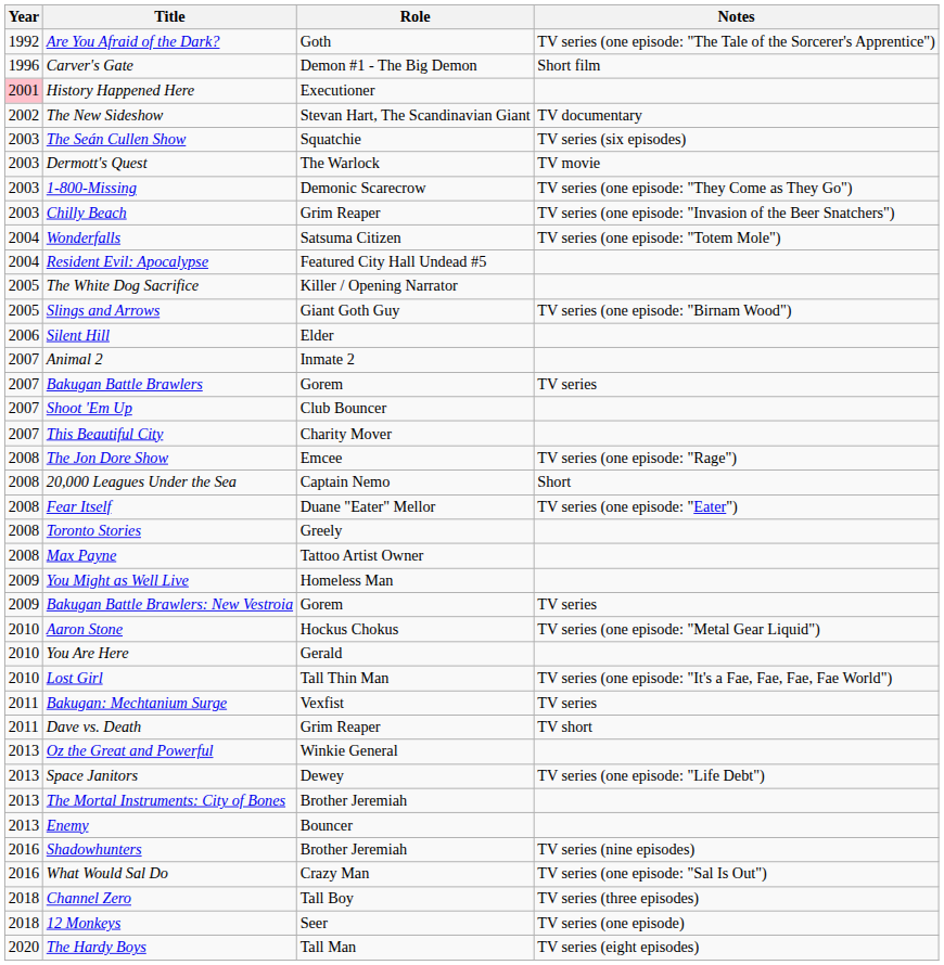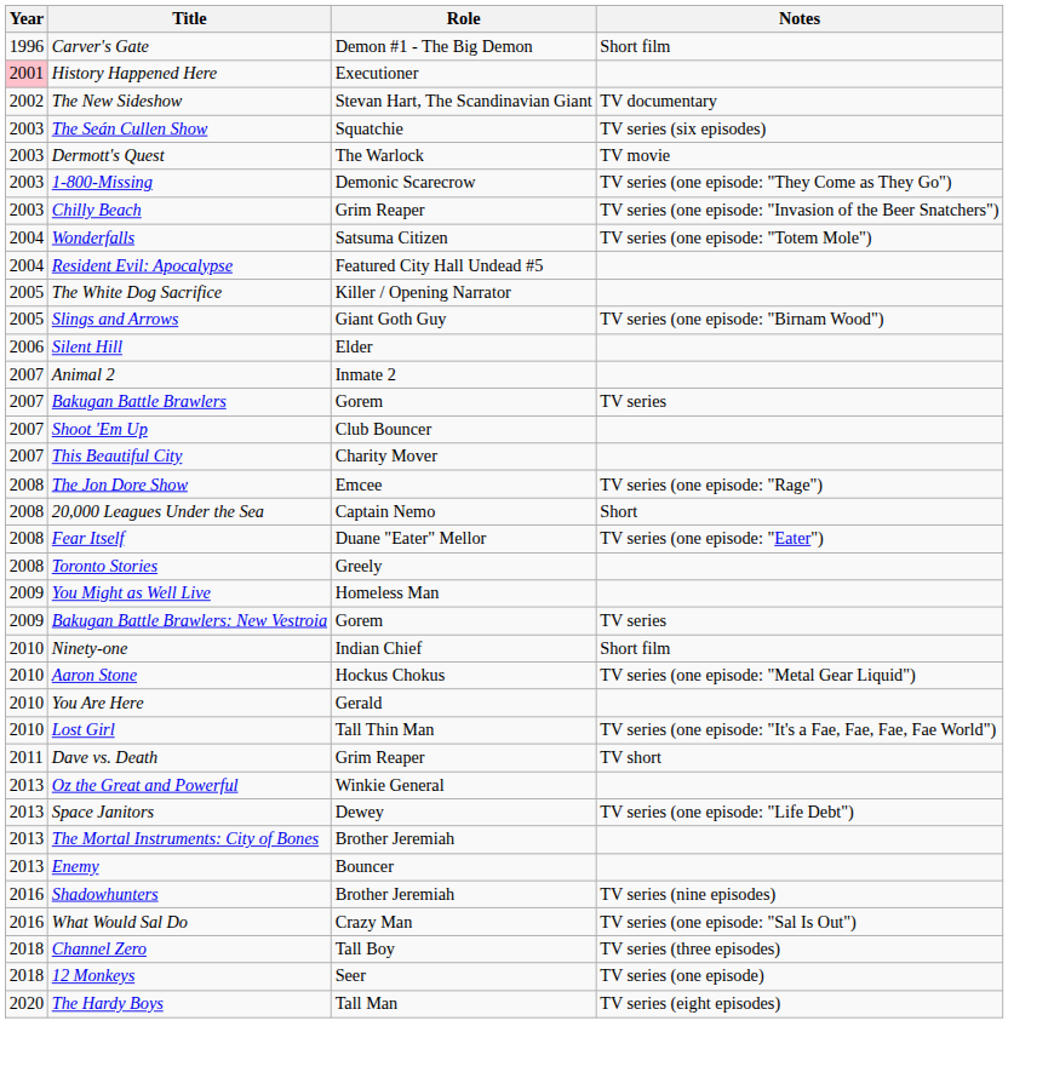 <table class="wikitable sortable">
 <tr>
 <th>Year</th>
 <th>Title</th>
 <th>Role</th>
 <th class="unsortable">Notes</th>
-</tr>
-<tr>
-<td>1992</td>
-<td><em><a href='#'>Are You Afraid of the Dark?</a></em></td>
-<td>Goth</td>
-<td>TV series (one episode: "The Tale of the Sorcerer's Apprentice")</td>
 </tr>
 <tr>
 <td>1996</td>
 <td><em>Carver's Gate</em></td>
 <td>Demon #1 - The Big Demon</td>
 <td>Short film</td>
 </tr>
 <tr>
 <td style="background: pink;">2001</td>
 <td><em>History Happened Here</em></td>
 <td>Executioner</td>
 <td></td>
 </tr>
 <tr>
 <td>2002</td>
 <td data-sort-value="New Sideshow, The"><em>The New Sideshow</em></td>
 <td>Stevan Hart, The Scandinavian Giant</td>
 <td>TV documentary</td>
 </tr>
 <tr>
 <td>2003</td>
 <td data-sort-value="Seán Cullen Show, The"><em><a href='#'>The Seán Cullen Show</a></em></td>
 <td>Squatchie</td>
 <td>TV series (six episodes)</td>
 </tr>
 <tr>
 <td>2003</td>
 <td><em>Dermott's Quest</em></td>
 <td>The Warlock</td>
 <td>TV movie</td>
 </tr>
 <tr>
 <td>2003</td>
 <td><em><a href='#'>1-800-Missing</a></em></td>
 <td>Demonic Scarecrow</td>
 <td>TV series (one episode: "They Come as They Go")</td>
 </tr>
 <tr>
 <td>2003</td>
 <td><em><a href='#'>Chilly Beach</a></em></td>
 <td>Grim Reaper</td>
 <td>TV series (one episode: "Invasion of the Beer Snatchers")</td>
 </tr>
 <tr>
 <td>2004</td>
 <td><em><a href='#'>Wonderfalls</a></em></td>
 <td>Satsuma Citizen</td>
 <td>TV series (one episode: "Totem Mole")</td>
 </tr>
 <tr>
 <td>2004</td>
 <td><em><a href='#'>Resident Evil: Apocalypse</a></em></td>
 <td>Featured City Hall Undead #5</td>
 <td></td>
 </tr>
 <tr>
 <td>2005</td>
 <td data-sort-value="White Dog Sacrifice, The"><em>The White Dog Sacrifice</em></td>
 <td>Killer / Opening Narrator</td>
 <td></td>
 </tr>
 <tr>
 <td>2005</td>
 <td><em><a href='#'>Slings and Arrows</a></em></td>
 <td>Giant Goth Guy</td>
 <td>TV series (one episode: "Birnam Wood")</td>
 </tr>
 <tr>
 <td>2006</td>
 <td><em><a href='#'>Silent Hill</a></em></td>
 <td>Elder</td>
 <td></td>
 </tr>
 <tr>
 <td>2007</td>
 <td><em>Animal 2</em></td>
 <td>Inmate 2</td>
 <td></td>
 </tr>
 <tr>
 <td>2007</td>
 <td><em><a href='#'>Bakugan Battle Brawlers</a></em></td>
 <td>Gorem</td>
 <td>TV series</td>
 </tr>
 <tr>
 <td>2007</td>
 <td><em><a href='#'>Shoot 'Em Up</a></em></td>
 <td>Club Bouncer</td>
 <td></td>
 </tr>
 <tr>
 <td>2007</td>
 <td><em><a href='#'>This Beautiful City</a></em></td>
 <td>Charity Mover</td>
 <td></td>
 </tr>
 <tr>
 <td>2008</td>
 <td data-sort-value="Jon Dore Show, The"><em><a href='#'>The Jon Dore Show</a></em></td>
 <td>Emcee</td>
 <td>TV series (one episode: "Rage")</td>
 </tr>
 <tr>
 <td>2008</td>
 <td><em>20,000 Leagues Under the Sea</em></td>
 <td>Captain Nemo</td>
 <td>Short</td>
 </tr>
 <tr>
 <td>2008</td>
 <td><em><a href='#'>Fear Itself</a></em></td>
 <td>Duane "Eater" Mellor</td>
 <td>TV series (one episode: "<a href='#'>Eater</a>")</td>
 </tr>
 <tr>
 <td>2008</td>
 <td><em><a href='#'>Toronto Stories</a></em></td>
 <td>Greely</td>
 <td></td>
 </tr>
 <tr>
-<td>2008</td>
-<td><em><a href='#'>Max Payne</a></em></td>
-<td>Tattoo Artist Owner</td>
-<td></td>
-</tr>
-<tr>
 <td>2009</td>
 <td><em><a href='#'>You Might as Well Live</a></em></td>
 <td>Homeless Man</td>
 <td></td>
 </tr>
 <tr>
 <td>2009</td>
 <td><em><a href='#'>Bakugan Battle Brawlers: New Vestroia</a></em></td>
 <td>Gorem</td>
 <td>TV series</td>
+</tr>
+<tr>
+<td>2010</td>
+<td><em>Ninety-one</em></td>
+<td>Indian Chief</td>
+<td>Short film</td>
 </tr>
 <tr>
 <td>2010</td>
 <td><em><a href='#'>Aaron Stone</a></em></td>
 <td>Hockus Chokus</td>
 <td>TV series (one episode: "Metal Gear Liquid")</td>
 </tr>
 <tr>
 <td>2010</td>
 <td><em>You Are Here</em></td>
 <td>Gerald</td>
 <td></td>
 </tr>
 <tr>
 <td>2010</td>
 <td><em><a href='#'>Lost Girl</a></em></td>
 <td>Tall Thin Man</td>
 <td>TV series (one episode: "It's a Fae, Fae, Fae, Fae World")</td>
-</tr>
-<tr>
-<td>2011</td>
-<td><em><a href='#'>Bakugan: Mechtanium Surge</a></em></td>
-<td>Vexfist</td>
-<td>TV series</td>
 </tr>
 <tr>
 <td>2011</td>
 <td><em>Dave vs. Death</em></td>
 <td>Grim Reaper</td>
 <td>TV short</td>
 </tr>
 <tr>
 <td>2013</td>
 <td><em><a href='#'>Oz the Great and Powerful</a></em></td>
 <td>Winkie General</td>
 <td></td>
 </tr>
 <tr>
 <td>2013</td>
 <td><em>Space Janitors</em></td>
 <td>Dewey</td>
 <td>TV series (one episode: "Life Debt")</td>
 </tr>
 <tr>
 <td>2013</td>
 <td data-sort-value="Mortal Instruments: City of Bones, The"><em><a href='#'>The Mortal Instruments: City of Bones</a></em></td>
 <td>Brother Jeremiah</td>
 <td></td>
 </tr>
 <tr>
 <td>2013</td>
 <td><em><a href='#'>Enemy</a></em></td>
 <td>Bouncer</td>
 <td></td>
 </tr>
 <tr>
 <td>2016</td>
 <td><em><a href='#'>Shadowhunters</a></em></td>
 <td>Brother Jeremiah</td>
 <td>TV series (nine episodes)</td>
 </tr>
 <tr>
 <td>2016</td>
 <td><em>What Would Sal Do</em></td>
 <td>Crazy Man</td>
 <td>TV series (one episode: "Sal Is Out")</td>
 </tr>
 <tr>
 <td>2018</td>
 <td><em><a href='#'>Channel Zero</a></em></td>
 <td>Tall Boy</td>
 <td>TV series (three episodes)</td>
 </tr>
 <tr>
 <td>2018</td>
 <td><em><a href='#'>12 Monkeys</a></em></td>
 <td>Seer</td>
 <td>TV series (one episode)</td>
 </tr>
 <tr>
 <td>2020</td>
 <td data-sort-value="Hardy Boys, The"><em><a href='#'>The Hardy Boys</a></em></td>
 <td>Tall Man</td>
 <td>TV series (eight episodes)</td>
 </tr>
 </table>
